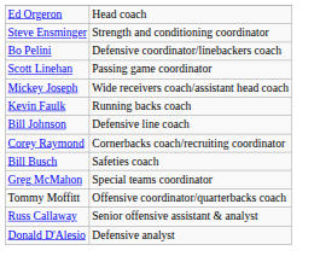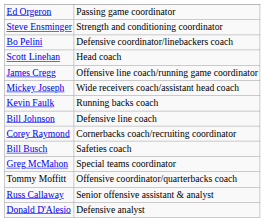 <table class="wikitable">
 <tr>
 </tr>
 <tr>
 <td><a href='#'>Ed Orgeron</a></td>
-<td>Head coach</td>
+<td>Passing game coordinator</td>
 </tr>
 <tr>
 <td><a href='#'>Steve Ensminger</a></td>
 <td>Strength and conditioning coordinator</td>
 </tr>
 <tr>
 <td><a href='#'>Bo Pelini</a></td>
 <td>Defensive coordinator/linebackers coach</td>
 </tr>
 <tr>
 <td><a href='#'>Scott Linehan</a></td>
-<td>Passing game coordinator</td>
+<td>Head coach</td>
+</tr>
+<tr>
+<td><a href='#'>James Cregg</a></td>
+<td>Offensive line coach/running game coordinator</td>
 </tr>
 <tr>
 <td><a href='#'>Mickey Joseph</a></td>
 <td>Wide receivers coach/assistant head coach</td>
 </tr>
 <tr>
 <td><a href='#'>Kevin Faulk</a></td>
 <td>Running backs coach</td>
 </tr>
 <tr>
 <td><a href='#'>Bill Johnson</a></td>
 <td>Defensive line coach</td>
 </tr>
 <tr>
 <td><a href='#'>Corey Raymond</a></td>
 <td>Cornerbacks coach/recruiting coordinator</td>
 </tr>
 <tr>
 <td><a href='#'>Bill Busch</a></td>
 <td>Safeties coach</td>
 </tr>
 <tr>
 <td><a href='#'>Greg McMahon</a></td>
 <td>Special teams coordinator</td>
 </tr>
 <tr>
 <td>Tommy Moffitt</td>
 <td>Offensive coordinator/quarterbacks coach</td>
 </tr>
 <tr>
 <td><a href='#'>Russ Callaway</a></td>
 <td>Senior offensive assistant & analyst</td>
 </tr>
 <tr>
 <td><a href='#'>Donald D'Alesio</a></td>
 <td>Defensive analyst</td>
 </tr>
 </table>
